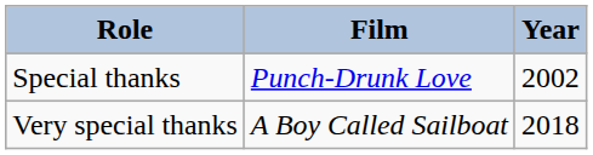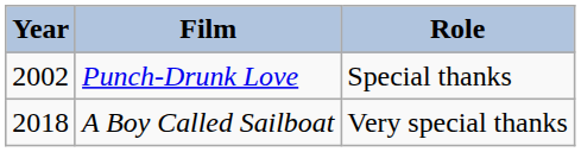 <table class="wikitable" style="font-size: 95%;" cellpadding="4" border="2" background: #f9f9f9;>
 <tr align="center">
+<th style="background:#B0C4DE;">Year</th>
+<th style="background:#B0C4DE;">Film</th>
 <th style="background:#B0C4DE;">Role</th>
-<th style="background:#B0C4DE;">Film</th>
-<th style="background:#B0C4DE;">Year</th>
 </tr>
 <tr>
+<td>2002</td>
+<td><em><a href='#'>Punch-Drunk Love</a></em></td>
 <td>Special thanks</td>
-<td><em><a href='#'>Punch-Drunk Love</a></em></td>
-<td>2002</td>
 </tr>
 <tr>
+<td>2018</td>
+<td><em>A Boy Called Sailboat</em></td>
 <td>Very special thanks</td>
-<td><em>A Boy Called Sailboat</em></td>
-<td>2018</td>
 </tr>
 </table>
